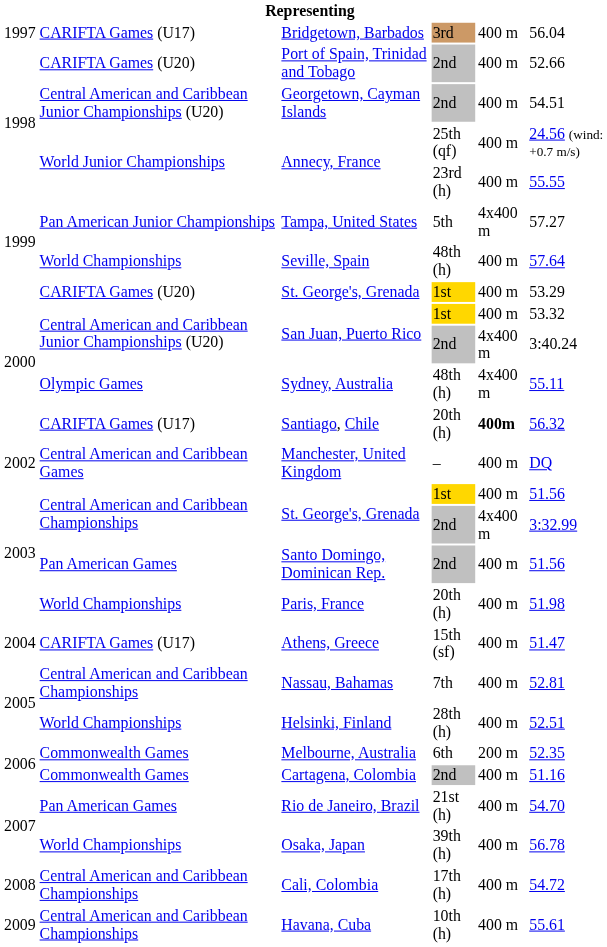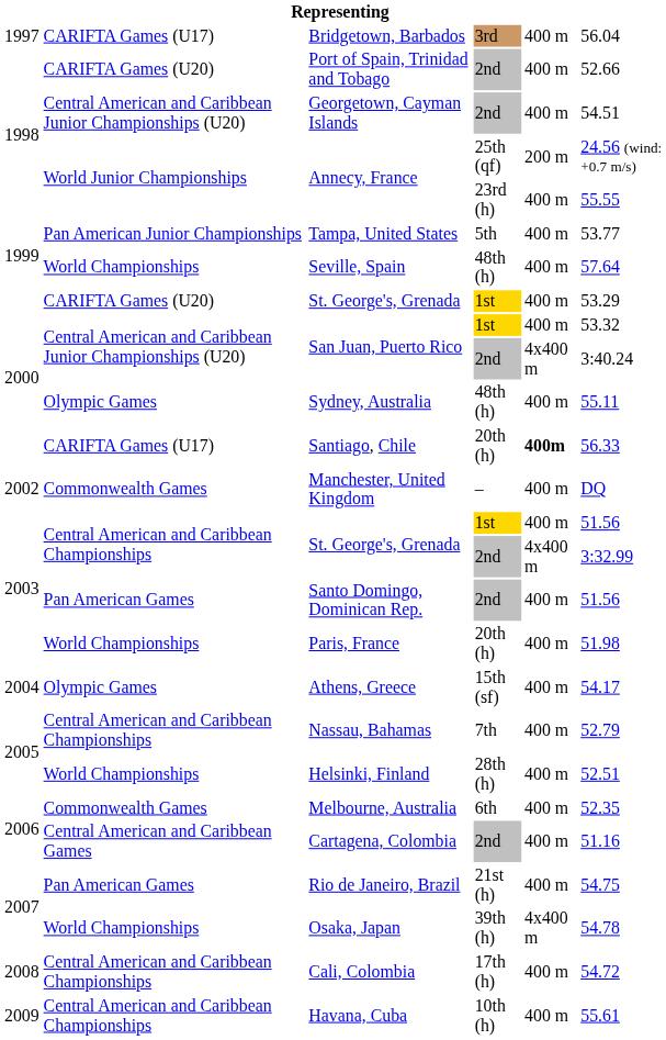 <table>
 <tr>
 <th colspan="6">Representing </th>
 </tr>
 <tr>
 <td>1997</td>
 <td><a href='#'>CARIFTA Games</a> (U17)</td>
 <td><a href='#'>Bridgetown, Barbados</a></td>
 <td bgcolor=cc9966>3rd</td>
 <td>400 m</td>
 <td>56.04</td>
 </tr>
 <tr>
 <td rowspan=4>1998</td>
 <td><a href='#'>CARIFTA Games</a> (U20)</td>
 <td><a href='#'>Port of Spain, Trinidad and Tobago</a></td>
 <td bgcolor=silver>2nd</td>
 <td>400 m</td>
 <td>52.66</td>
 </tr>
 <tr>
 <td><a href='#'>Central American and Caribbean Junior Championships</a> (U20)</td>
 <td><a href='#'>Georgetown, Cayman Islands</a></td>
 <td bgcolor=silver>2nd</td>
 <td>400 m</td>
 <td>54.51</td>
 </tr>
 <tr>
 <td rowspan=2><a href='#'>World Junior Championships</a></td>
 <td rowspan=2><a href='#'>Annecy, France</a></td>
 <td>25th (qf)</td>
-<td>400 m</td>
+<td>200 m</td>
 <td><a href='#'>24.56</a> <small>(wind: +0.7 m/s)</small></td>
 </tr>
 <tr>
 <td>23rd (h)</td>
 <td>400 m</td>
 <td><a href='#'>55.55</a></td>
 </tr>
 <tr>
 <td rowspan=2>1999</td>
 <td><a href='#'>Pan American Junior Championships</a></td>
 <td><a href='#'>Tampa, United States</a></td>
 <td>5th</td>
-<td>4x400 m</td>
-<td>57.27</td>
+<td>400 m</td>
+<td>53.77</td>
 </tr>
 <tr>
 <td><a href='#'>World Championships</a></td>
 <td><a href='#'>Seville, Spain</a></td>
 <td>48th (h)</td>
 <td>400 m</td>
 <td><a href='#'>57.64</a></td>
 </tr>
 <tr>
 <td rowspan=5>2000</td>
 <td><a href='#'>CARIFTA Games</a> (U20)</td>
 <td><a href='#'>St. George's, Grenada</a></td>
 <td bgcolor=gold>1st</td>
 <td>400 m</td>
 <td>53.29</td>
 </tr>
 <tr>
 <td rowspan=2><a href='#'>Central American and Caribbean Junior Championships</a> (U20)</td>
 <td rowspan=2><a href='#'>San Juan, Puerto Rico</a></td>
 <td bgcolor=gold>1st</td>
 <td>400 m</td>
 <td>53.32</td>
 </tr>
 <tr>
 <td bgcolor=silver>2nd</td>
 <td>4x400 m</td>
 <td>3:40.24</td>
 </tr>
 <tr>
 <td><a href='#'>Olympic Games</a></td>
 <td><a href='#'>Sydney, Australia</a></td>
 <td>48th (h)</td>
-<td>4x400 m</td>
+<td>400 m</td>
 <td><a href='#'>55.11</a></td>
 </tr>
 <tr>
 <td><a href='#'>CARIFTA Games</a> (U17)</td>
 <td><a href='#'>Santiago</a>, <a href='#'>Chile</a></td>
 <td>20th (h)</td>
 <td><strong>400m</strong></td>
-<td><a href='#'>56.32</a></td>
+<td><a href='#'>56.33</a></td>
 </tr>
 <tr>
 <td>2002</td>
-<td><a href='#'>Central American and Caribbean Games</a></td>
+<td><a href='#'>Commonwealth Games</a></td>
 <td><a href='#'>Manchester, United Kingdom</a></td>
 <td>–</td>
 <td>400 m</td>
 <td><a href='#'>DQ</a></td>
 </tr>
 <tr>
 <td rowspan=4>2003</td>
 <td rowspan=2><a href='#'>Central American and Caribbean Championships</a></td>
 <td rowspan=2><a href='#'>St. George's, Grenada</a></td>
 <td bgcolor=gold>1st</td>
 <td>400 m</td>
 <td><a href='#'>51.56</a></td>
 </tr>
 <tr>
 <td bgcolor=silver>2nd</td>
 <td>4x400 m</td>
 <td><a href='#'>3:32.99</a></td>
 </tr>
 <tr>
 <td><a href='#'>Pan American Games</a></td>
 <td><a href='#'>Santo Domingo, Dominican Rep.</a></td>
 <td bgcolor="silver">2nd</td>
 <td>400 m</td>
 <td><a href='#'>51.56</a></td>
 </tr>
 <tr>
 <td><a href='#'>World Championships</a></td>
 <td><a href='#'>Paris, France</a></td>
 <td>20th (h)</td>
 <td>400 m</td>
 <td><a href='#'>51.98</a></td>
 </tr>
 <tr>
 <td>2004</td>
-<td><a href='#'>CARIFTA Games</a> (U17)</td>
+<td><a href='#'>Olympic Games</a></td>
 <td><a href='#'>Athens, Greece</a></td>
 <td>15th (sf)</td>
 <td>400 m</td>
-<td><a href='#'>51.47</a></td>
+<td><a href='#'>54.17</a></td>
 </tr>
 <tr>
 <td rowspan=2>2005</td>
 <td><a href='#'>Central American and Caribbean Championships</a></td>
 <td><a href='#'>Nassau, Bahamas</a></td>
 <td>7th</td>
 <td>400 m</td>
-<td><a href='#'>52.81</a></td>
+<td><a href='#'>52.79</a></td>
 </tr>
 <tr>
 <td><a href='#'>World Championships</a></td>
 <td><a href='#'>Helsinki, Finland</a></td>
 <td>28th (h)</td>
 <td>400 m</td>
 <td><a href='#'>52.51</a></td>
 </tr>
 <tr>
 <td rowspan=2>2006</td>
 <td><a href='#'>Commonwealth Games</a></td>
 <td><a href='#'>Melbourne, Australia</a></td>
 <td>6th</td>
-<td>200 m</td>
+<td>400 m</td>
 <td><a href='#'>52.35</a></td>
 </tr>
 <tr>
-<td><a href='#'>Commonwealth Games</a></td>
+<td><a href='#'>Central American and Caribbean Games</a></td>
 <td><a href='#'>Cartagena, Colombia</a></td>
 <td bgcolor=silver>2nd</td>
 <td>400 m</td>
 <td><a href='#'>51.16</a></td>
 </tr>
 <tr>
 <td rowspan=2>2007</td>
 <td><a href='#'>Pan American Games</a></td>
 <td><a href='#'>Rio de Janeiro, Brazil</a></td>
 <td>21st (h)</td>
 <td>400 m</td>
-<td><a href='#'>54.70</a></td>
+<td><a href='#'>54.75</a></td>
 </tr>
 <tr>
 <td><a href='#'>World Championships</a></td>
 <td><a href='#'>Osaka, Japan</a></td>
 <td>39th (h)</td>
-<td>400 m</td>
-<td><a href='#'>56.78</a></td>
+<td>4x400 m</td>
+<td><a href='#'>54.78</a></td>
 </tr>
 <tr>
 <td>2008</td>
 <td><a href='#'>Central American and Caribbean Championships</a></td>
 <td><a href='#'>Cali, Colombia</a></td>
 <td>17th (h)</td>
 <td>400 m</td>
 <td><a href='#'>54.72</a></td>
 </tr>
 <tr>
 <td>2009</td>
 <td><a href='#'>Central American and Caribbean Championships</a></td>
 <td><a href='#'>Havana, Cuba</a></td>
 <td>10th (h)</td>
 <td>400 m</td>
 <td><a href='#'>55.61</a></td>
 </tr>
 </table>
